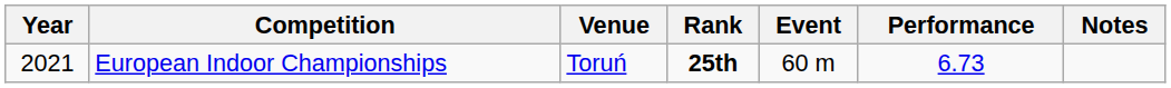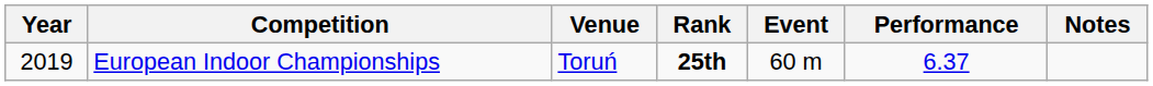 <table class="wikitable" width=55% style="font-size:90%; text-align:center;">
 <tr>
 <th>Year</th>
 <th>Competition</th>
 <th>Venue</th>
 <th>Rank</th>
 <th>Event</th>
 <th>Performance</th>
 <th>Notes</th>
 </tr>
 <tr>
-<td>2021</td>
+<td>2019</td>
 <td align=left><a href='#'>European Indoor Championships</a></td>
 <td align=left> <a href='#'>Toruń</a></td>
 <td><strong>25th</strong></td>
 <td>60 m</td>
-<td><a href='#'>6.73</a></td>
+<td><a href='#'>6.37</a></td>
 <td></td>
 </tr>
 </table>
